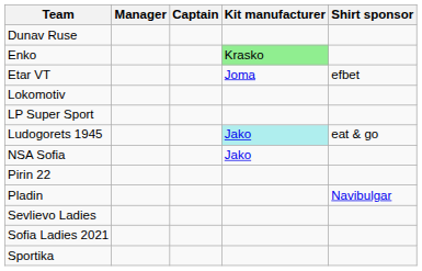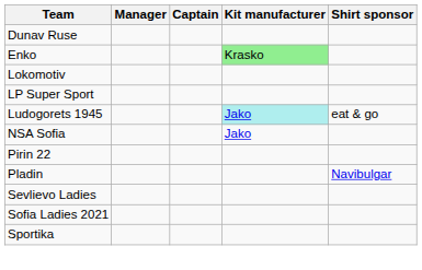 <table class="wikitable sortable" style="text-align:left;">
 <tr>
 <th>Team</th>
 <th>Manager</th>
 <th>Captain</th>
 <th>Kit manufacturer</th>
 <th>Shirt sponsor</th>
 </tr>
 <tr>
 <td>Dunav Ruse</td>
 <td> </td>
 <td> </td>
 <td></td>
 <td></td>
 </tr>
 <tr>
 <td>Enko</td>
 <td> </td>
 <td> </td>
 <td style="background: lightgreen;">Krasko</td>
 <td></td>
-</tr>
-<tr>
-<td>Etar VT</td>
-<td> </td>
-<td> </td>
-<td><a href='#'>Joma</a></td>
-<td>efbet</td>
 </tr>
 <tr>
 <td>Lokomotiv</td>
 <td> </td>
 <td> </td>
 <td></td>
 <td></td>
 </tr>
 <tr>
 <td>LP Super Sport</td>
 <td> </td>
 <td> </td>
 <td></td>
 <td></td>
 </tr>
 <tr>
 <td>Ludogorets 1945</td>
 <td> </td>
 <td> </td>
 <td style="background: paleturquoise;"><a href='#'>Jako</a></td>
 <td>eat & go</td>
 </tr>
 <tr>
 <td>NSA Sofia</td>
 <td> </td>
 <td> </td>
 <td><a href='#'>Jako</a></td>
 <td></td>
 </tr>
 <tr>
 <td>Pirin 22</td>
 <td> </td>
 <td> </td>
 <td></td>
 <td></td>
 </tr>
 <tr>
 <td>Pladin</td>
 <td> </td>
 <td> </td>
 <td></td>
 <td><a href='#'>Navibulgar</a></td>
 </tr>
 <tr>
 <td>Sevlievo Ladies</td>
 <td> </td>
 <td> </td>
 <td></td>
 <td></td>
 </tr>
 <tr>
 <td>Sofia Ladies 2021</td>
 <td> </td>
 <td> </td>
 <td></td>
 <td></td>
 </tr>
 <tr>
 <td>Sportika</td>
 <td> </td>
 <td> </td>
 <td></td>
 <td></td>
 </tr>
 </table>
